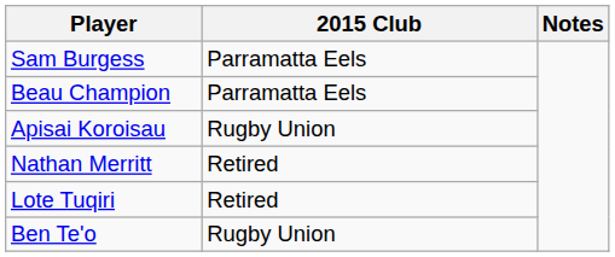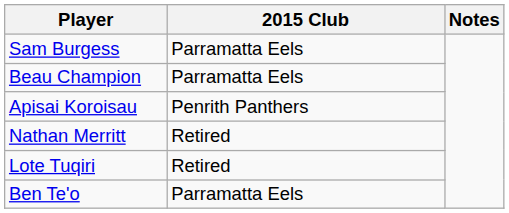 <table class="wikitable" style="font-size:90%">
 <tr bgcolor="#efefef">
 <th width="120">Player</th>
 <th width="210">2015 Club</th>
 <th width="40">Notes</th>
 </tr>
 <tr>
 <td><a href='#'>Sam Burgess</a></td>
 <td>Parramatta Eels</td>
 </tr>
 <tr>
 <td><a href='#'>Beau Champion</a></td>
 <td>Parramatta Eels</td>
 </tr>
 <tr>
 <td><a href='#'>Apisai Koroisau</a></td>
-<td>Rugby Union</td>
+<td>Penrith Panthers</td>
 </tr>
 <tr>
 <td><a href='#'>Nathan Merritt</a></td>
 <td>Retired</td>
 </tr>
 <tr>
 <td><a href='#'>Lote Tuqiri</a></td>
 <td>Retired</td>
 </tr>
 <tr>
 <td><a href='#'>Ben Te'o</a></td>
-<td>Rugby Union</td>
+<td>Parramatta Eels</td>
 </tr>
 </table>
